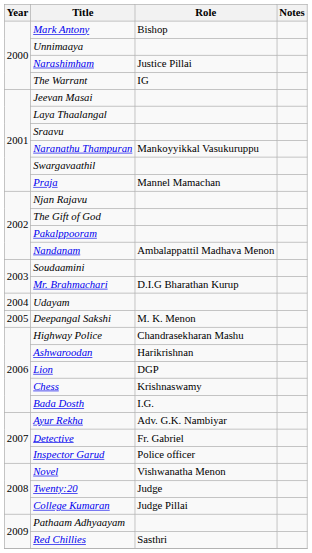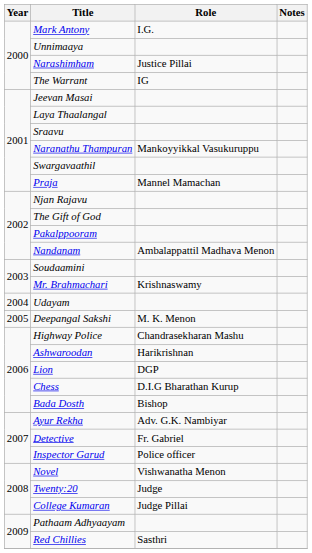 <table class="wikitable sortable">
 <tr>
 <th>Year</th>
 <th>Title</th>
 <th>Role</th>
 <th class="unsortable">Notes</th>
 </tr>
 <tr>
 <td rowspan=4>2000</td>
 <td><em><a href='#'>Mark Antony</a></em></td>
-<td>Bishop</td>
+<td>I.G.</td>
 <td></td>
 </tr>
 <tr>
 <td><em>Unnimaaya</em></td>
 <td></td>
 <td></td>
 </tr>
 <tr>
 <td><em><a href='#'>Narashimham</a></em></td>
 <td>Justice Pillai</td>
 <td></td>
 </tr>
 <tr>
 <td><em>The Warrant</em></td>
 <td>IG</td>
 <td></td>
 </tr>
 <tr>
 <td rowspan=6>2001</td>
 <td><em>Jeevan Masai</em></td>
 <td></td>
 <td></td>
 </tr>
 <tr>
 <td><em>Laya Thaalangal</em></td>
 <td></td>
 <td></td>
 </tr>
 <tr>
 <td><em>Sraavu</em></td>
 <td></td>
 <td></td>
 </tr>
 <tr>
 <td><em><a href='#'>Naranathu Thampuran</a></em></td>
 <td>Mankoyyikkal Vasukuruppu</td>
 <td></td>
 </tr>
 <tr>
 <td><em>Swargavaathil</em></td>
 <td></td>
 <td></td>
 </tr>
 <tr>
 <td><em><a href='#'>Praja</a></em></td>
 <td>Mannel Mamachan</td>
 <td></td>
 </tr>
 <tr>
 <td rowspan=4>2002</td>
 <td><em>Njan Rajavu</em></td>
 <td></td>
 <td></td>
 </tr>
 <tr>
 <td><em>The Gift of God</em></td>
 <td></td>
 <td></td>
 </tr>
 <tr>
 <td><em><a href='#'>Pakalppooram</a></em></td>
 <td></td>
 <td></td>
 </tr>
 <tr>
 <td><em><a href='#'>Nandanam</a></em></td>
 <td>Ambalappattil Madhava Menon</td>
 <td></td>
 </tr>
 <tr>
 <td rowspan=2>2003</td>
 <td><em>Soudaamini</em></td>
 <td></td>
 <td></td>
 </tr>
 <tr>
 <td><em><a href='#'>Mr. Brahmachari</a></em></td>
-<td>D.I.G Bharathan Kurup</td>
+<td>Krishnaswamy</td>
 <td></td>
 </tr>
 <tr>
 <td>2004</td>
 <td><em>Udayam</em></td>
 <td></td>
 <td></td>
 </tr>
 <tr>
 <td>2005</td>
 <td><em>Deepangal Sakshi</em></td>
 <td>M. K. Menon</td>
 <td></td>
 </tr>
 <tr>
 <td rowspan=5>2006</td>
 <td><em>Highway Police</em></td>
 <td>Chandrasekharan Mashu</td>
 <td></td>
 </tr>
 <tr>
 <td><em><a href='#'>Ashwaroodan</a></em></td>
 <td>Harikrishnan</td>
 <td></td>
 </tr>
 <tr>
 <td><em><a href='#'>Lion</a></em></td>
 <td>DGP</td>
 <td></td>
 </tr>
 <tr>
 <td><em><a href='#'>Chess</a></em></td>
-<td>Krishnaswamy</td>
+<td>D.I.G Bharathan Kurup</td>
 <td></td>
 </tr>
 <tr>
 <td><em><a href='#'>Bada Dosth</a></em></td>
-<td>I.G.</td>
+<td>Bishop</td>
 <td></td>
 </tr>
 <tr>
 <td rowspan=3>2007</td>
 <td><em><a href='#'>Ayur Rekha</a></em></td>
 <td>Adv. G.K. Nambiyar</td>
 <td></td>
 </tr>
 <tr>
 <td><em><a href='#'>Detective</a></em></td>
 <td>Fr. Gabriel</td>
 <td></td>
 </tr>
 <tr>
 <td><em><a href='#'>Inspector Garud</a></em></td>
 <td>Police officer</td>
 <td></td>
 </tr>
 <tr>
 <td rowspan=3>2008</td>
 <td><em><a href='#'>Novel</a></em></td>
 <td>Vishwanatha Menon</td>
 <td></td>
 </tr>
 <tr>
 <td><em><a href='#'>Twenty:20</a></em></td>
 <td>Judge</td>
 <td></td>
 </tr>
 <tr>
 <td><em><a href='#'>College Kumaran</a></em></td>
 <td>Judge Pillai</td>
 <td></td>
 </tr>
 <tr>
 <td rowspan=2>2009</td>
 <td><em>Pathaam Adhyaayam</em></td>
 <td></td>
 <td></td>
 </tr>
 <tr>
 <td><em><a href='#'>Red Chillies</a></em></td>
 <td>Sasthri</td>
 <td></td>
 </tr>
 <tr>
 </tr>
 </table>
